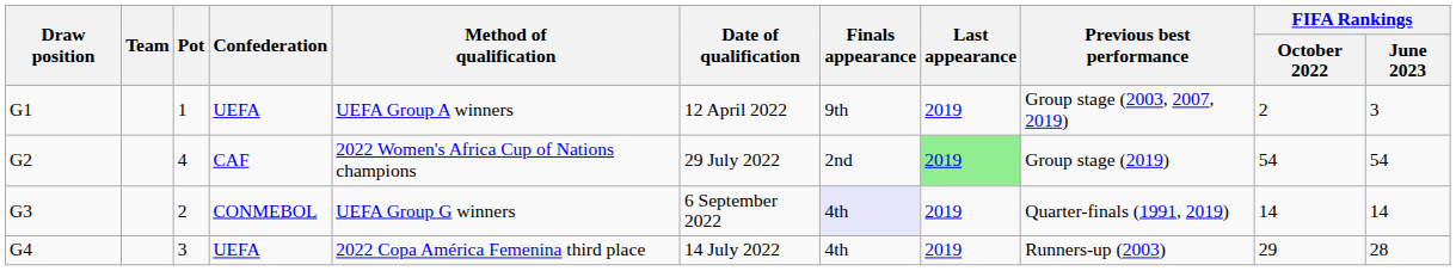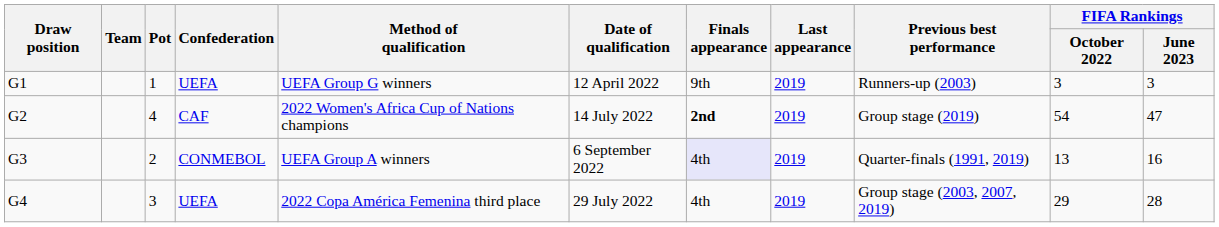 <table class="wikitable sortable">
 <tr>
 <th rowspan=2>Draw position</th>
 <th rowspan=2>Team</th>
 <th rowspan=2>Pot</th>
 <th rowspan=2>Confederation</th>
 <th rowspan=2>Method of<br>qualification</th>
 <th rowspan=2>Date of<br>qualification</th>
 <th rowspan=2 data-sort-type="number">Finals<br>appearance</th>
 <th rowspan=2>Last<br>appearance</th>
 <th rowspan=2>Previous best<br>performance</th>
 <th colspan=2><a href='#'>FIFA Rankings</a></th>
 </tr>
 <tr>
 <th>October 2022</th>
 <th>June 2023</th>
 </tr>
 <tr>
 <td>G1</td>
 <td style=white-space:nowrap></td>
 <td>1</td>
 <td><a href='#'>UEFA</a></td>
-<td><a href='#'>UEFA Group A</a> winners</td>
+<td><a href='#'>UEFA Group G</a> winners</td>
 <td>12 April 2022</td>
 <td>9th</td>
 <td><a href='#'>2019</a></td>
-<td data-sort-value="17">Group stage (<a href='#'>2003</a>, <a href='#'>2007</a>, <a href='#'>2019</a>)</td>
-<td>2</td>
+<td data-sort-value="2">Runners-up (<a href='#'>2003</a>)</td>
+<td>3</td>
 <td>3</td>
 </tr>
 <tr>
 <td>G2</td>
 <td style=white-space:nowrap></td>
 <td>4</td>
 <td><a href='#'>CAF</a></td>
 <td><a href='#'>2022 Women's Africa Cup of Nations</a> champions</td>
-<td>29 July 2022</td>
-<td>2nd</td>
-<td style="background: lightgreen;"><a href='#'>2019</a></td>
+<td>14 July 2022</td>
+<td><strong>2nd</strong></td>
+<td><a href='#'>2019</a></td>
 <td data-sort-value="17">Group stage (<a href='#'>2019</a>)</td>
 <td>54</td>
-<td>54</td>
+<td>47</td>
 </tr>
 <tr>
 <td>G3</td>
 <td style=white-space:nowrap></td>
 <td>2</td>
 <td><a href='#'>CONMEBOL</a></td>
-<td><a href='#'>UEFA Group G</a> winners</td>
+<td><a href='#'>UEFA Group A</a> winners</td>
 <td>6 September 2022</td>
 <td style="background: lavender;">4th</td>
 <td><a href='#'>2019</a></td>
 <td data-sort-value="5">Quarter-finals (<a href='#'>1991</a>, <a href='#'>2019</a>)</td>
-<td>14</td>
-<td>14</td>
+<td>13</td>
+<td>16</td>
 </tr>
 <tr>
 <td>G4</td>
 <td style=white-space:nowrap></td>
 <td>3</td>
 <td><a href='#'>UEFA</a></td>
 <td><a href='#'>2022 Copa América Femenina</a> third place</td>
-<td>14 July 2022</td>
+<td>29 July 2022</td>
 <td>4th</td>
 <td><a href='#'>2019</a></td>
-<td data-sort-value="2">Runners-up (<a href='#'>2003</a>)</td>
+<td data-sort-value="17">Group stage (<a href='#'>2003</a>, <a href='#'>2007</a>, <a href='#'>2019</a>)</td>
 <td>29</td>
 <td>28</td>
 </tr>
 </table>
